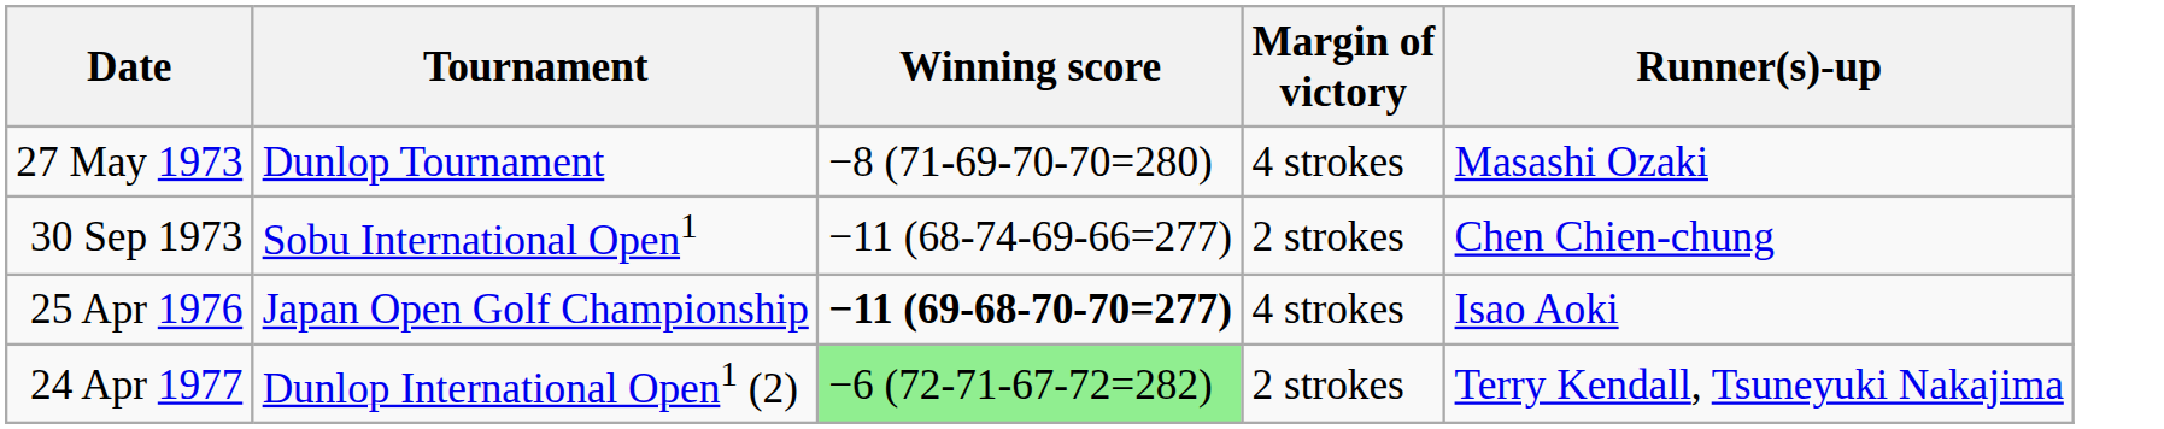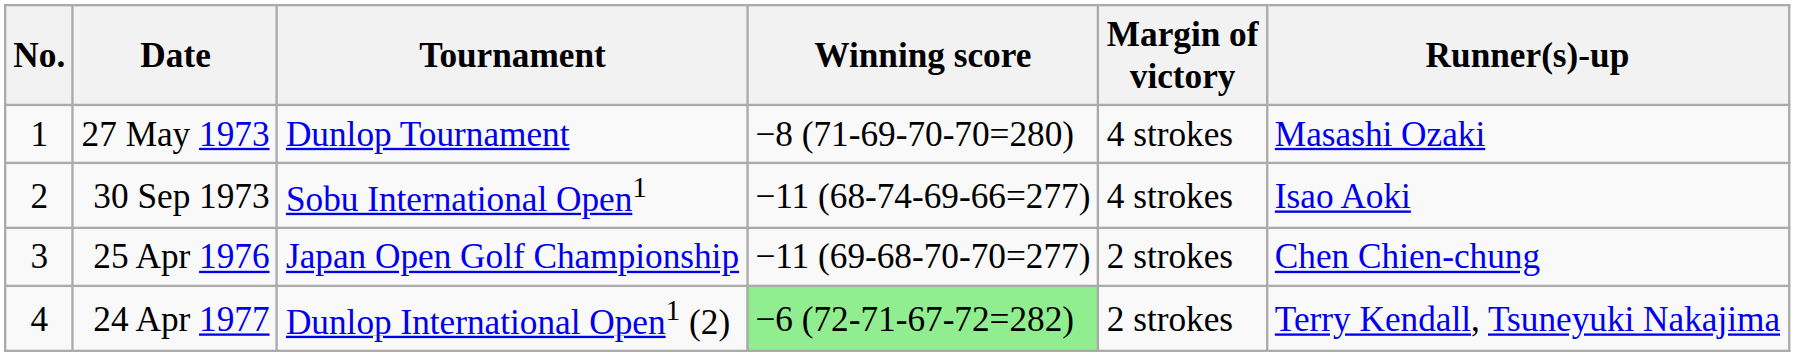 <table class="wikitable" style="font-size:95%;">
 <tr>
+<th>No.</th>
 <th>Date</th>
 <th>Tournament</th>
 <th>Winning score</th>
 <th>Margin of<br>victory</th>
 <th>Runner(s)-up</th>
 </tr>
 <tr>
+<td align=center>1</td>
 <td align=right>27 May <a href='#'>1973</a></td>
 <td><a href='#'>Dunlop Tournament</a></td>
 <td>−8 (71-69-70-70=280)</td>
 <td>4 strokes</td>
 <td> <a href='#'>Masashi Ozaki</a></td>
 </tr>
 <tr>
+<td align=center>2</td>
 <td align=right>30 Sep 1973</td>
 <td><a href='#'>Sobu International Open</a><sup>1</sup></td>
 <td>−11 (68-74-69-66=277)</td>
+<td>4 strokes</td>
+<td> <a href='#'>Isao Aoki</a></td>
+</tr>
+<tr>
+<td align=center>3</td>
+<td align=right>25 Apr <a href='#'>1976</a></td>
+<td><a href='#'>Japan Open Golf Championship</a></td>
+<td>−11 (69-68-70-70=277)</td>
 <td>2 strokes</td>
 <td> <a href='#'>Chen Chien-chung</a></td>
 </tr>
 <tr>
-<td align=right>25 Apr <a href='#'>1976</a></td>
-<td><a href='#'>Japan Open Golf Championship</a></td>
-<td><strong>−11 (69-68-70-70=277)</strong></td>
-<td>4 strokes</td>
-<td> <a href='#'>Isao Aoki</a></td>
-</tr>
-<tr>
+<td align=center>4</td>
 <td align=right>24 Apr <a href='#'>1977</a></td>
 <td><a href='#'>Dunlop International Open</a><sup>1</sup> (2)</td>
 <td style="background: lightgreen;">−6 (72-71-67-72=282)</td>
 <td>2 strokes</td>
 <td> <a href='#'>Terry Kendall</a>,  <a href='#'>Tsuneyuki Nakajima</a></td>
 </tr>
 </table>
